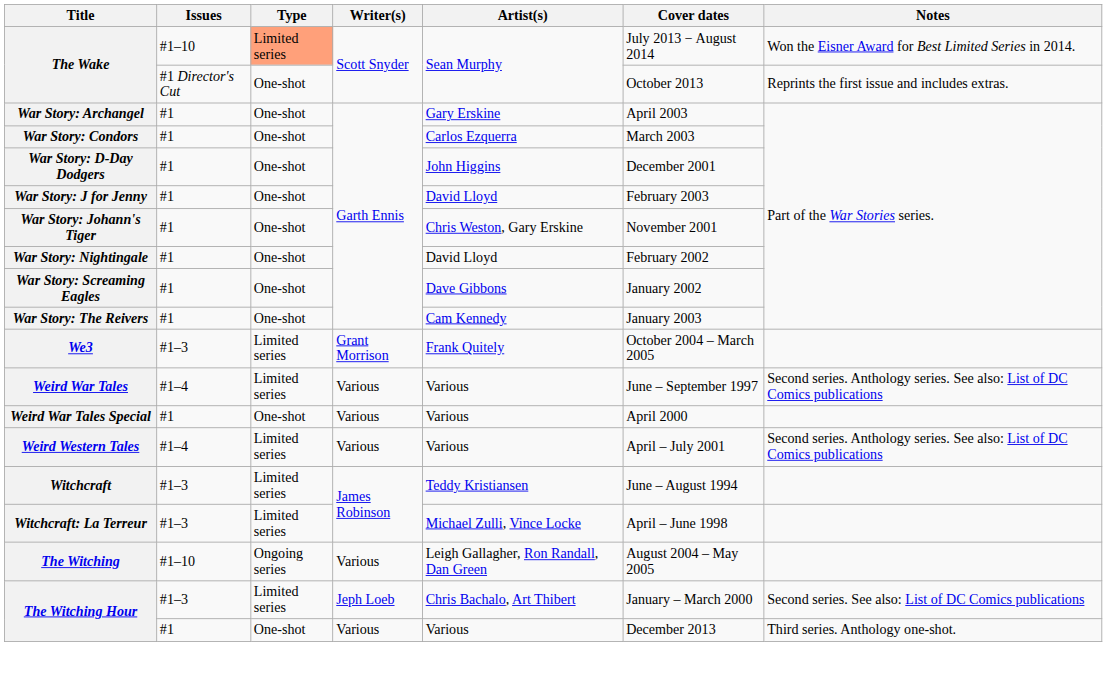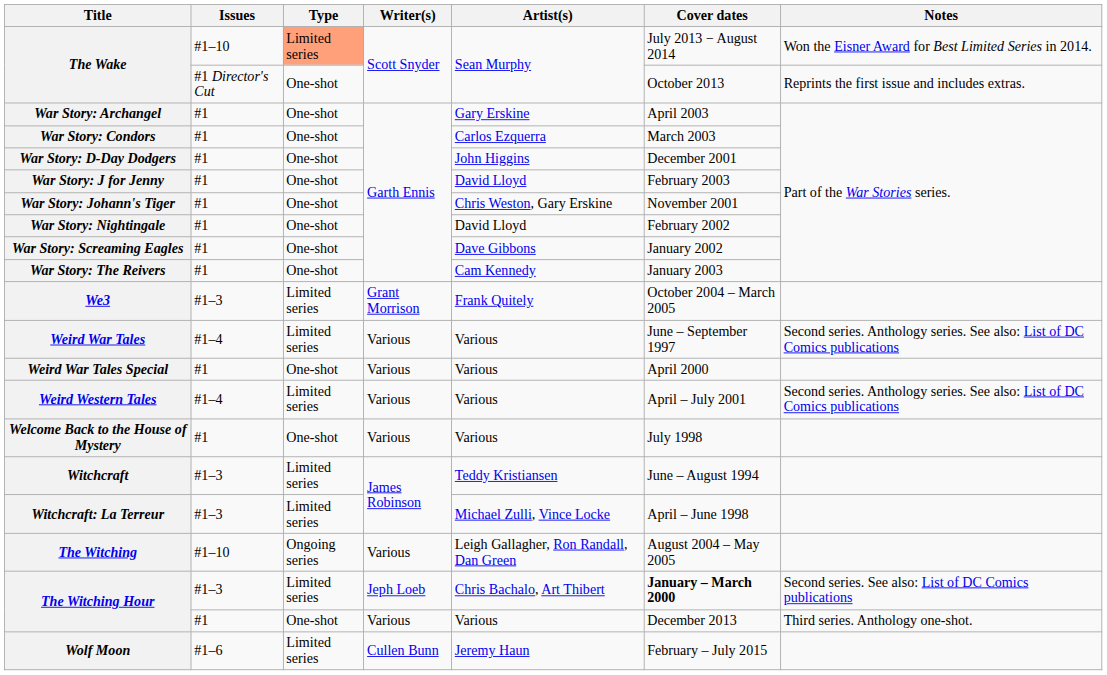 <table class="wikitable">
 <tr>
 <th>Title</th>
 <th>Issues</th>
 <th>Type</th>
 <th>Writer(s)</th>
 <th>Artist(s)</th>
 <th>Cover dates</th>
 <th>Notes</th>
 </tr>
 <tr>
 <th rowspan="2"><em>The Wake</em></th>
 <td>#1–10</td>
 <td style="background: lightsalmon;">Limited series</td>
 <td rowspan="2"><a href='#'>Scott Snyder</a></td>
 <td rowspan="2"><a href='#'>Sean Murphy</a></td>
 <td>July 2013 − August 2014</td>
 <td>Won the <a href='#'>Eisner Award</a> for <em>Best Limited Series</em> in 2014.</td>
 </tr>
 <tr>
 <td>#1 <em>Director's Cut</em></td>
 <td>One-shot</td>
 <td>October 2013</td>
 <td>Reprints the first issue and includes extras.</td>
 </tr>
 <tr>
 <th><em>War Story: Archangel</em></th>
 <td>#1</td>
 <td>One-shot</td>
 <td rowspan="8"><a href='#'>Garth Ennis</a></td>
 <td><a href='#'>Gary Erskine</a></td>
 <td>April 2003</td>
 <td rowspan="8">Part of the <em><a href='#'>War Stories</a></em> series.</td>
 </tr>
 <tr>
 <th><em>War Story: Condors</em></th>
 <td>#1</td>
 <td>One-shot</td>
 <td><a href='#'>Carlos Ezquerra</a></td>
 <td>March 2003</td>
 </tr>
 <tr>
 <th><em>War Story: D-Day Dodgers</em></th>
 <td>#1</td>
 <td>One-shot</td>
 <td><a href='#'>John Higgins</a></td>
 <td>December 2001</td>
 </tr>
 <tr>
 <th><em>War Story: J for Jenny</em></th>
 <td>#1</td>
 <td>One-shot</td>
 <td><a href='#'>David Lloyd</a></td>
 <td>February 2003</td>
 </tr>
 <tr>
 <th><em>War Story: Johann's Tiger</em></th>
 <td>#1</td>
 <td>One-shot</td>
 <td><a href='#'>Chris Weston</a>, Gary Erskine</td>
 <td>November 2001</td>
 </tr>
 <tr>
 <th><em>War Story: Nightingale</em></th>
 <td>#1</td>
 <td>One-shot</td>
 <td>David Lloyd</td>
 <td>February 2002</td>
 </tr>
 <tr>
 <th><em>War Story: Screaming Eagles</em></th>
 <td>#1</td>
 <td>One-shot</td>
 <td><a href='#'>Dave Gibbons</a></td>
 <td>January 2002</td>
 </tr>
 <tr>
 <th><em>War Story: The Reivers</em></th>
 <td>#1</td>
 <td>One-shot</td>
 <td><a href='#'>Cam Kennedy</a></td>
 <td>January 2003</td>
 </tr>
 <tr>
 <th><em><a href='#'>We3</a></em></th>
 <td>#1–3</td>
 <td>Limited series</td>
 <td><a href='#'>Grant Morrison</a></td>
 <td><a href='#'>Frank Quitely</a></td>
 <td>October 2004 – March 2005</td>
 <td></td>
 </tr>
 <tr>
 <th><em><a href='#'>Weird War Tales</a></em></th>
 <td>#1–4</td>
 <td>Limited series</td>
 <td>Various</td>
 <td>Various</td>
 <td>June – September 1997</td>
 <td>Second series. Anthology series. See also: <a href='#'>List of DC Comics publications</a></td>
 </tr>
 <tr>
 <th><em>Weird War Tales Special</em></th>
 <td>#1</td>
 <td>One-shot</td>
 <td>Various</td>
 <td>Various</td>
 <td>April 2000</td>
 <td></td>
 </tr>
 <tr>
 <th><em><a href='#'>Weird Western Tales</a></em></th>
 <td>#1–4</td>
 <td>Limited series</td>
 <td>Various</td>
 <td>Various</td>
 <td>April – July 2001</td>
 <td>Second series. Anthology series. See also: <a href='#'>List of DC Comics publications</a></td>
 </tr>
 <tr>
+<th><em>Welcome Back to the House of Mystery</em></th>
+<td>#1</td>
+<td>One-shot</td>
+<td>Various</td>
+<td>Various</td>
+<td>July 1998</td>
+<td></td>
+</tr>
+<tr>
 <th><em>Witchcraft</em></th>
 <td>#1–3</td>
 <td>Limited series</td>
 <td rowspan="2"><a href='#'>James Robinson</a></td>
 <td><a href='#'>Teddy Kristiansen</a></td>
 <td>June – August 1994</td>
 <td></td>
 </tr>
 <tr>
 <th><em>Witchcraft: La Terreur</em></th>
 <td>#1–3</td>
 <td>Limited series</td>
 <td><a href='#'>Michael Zulli</a>, <a href='#'>Vince Locke</a></td>
 <td>April – June 1998</td>
 <td></td>
 </tr>
 <tr>
 <th><em><a href='#'>The Witching</a></em></th>
 <td>#1–10</td>
 <td>Ongoing series</td>
 <td>Various</td>
 <td>Leigh Gallagher, <a href='#'>Ron Randall</a>, <a href='#'>Dan Green</a></td>
 <td>August 2004 – May 2005</td>
 <td></td>
 </tr>
 <tr>
 <th rowspan="2"><em><a href='#'>The Witching Hour</a></em></th>
 <td>#1–3</td>
 <td>Limited series</td>
 <td><a href='#'>Jeph Loeb</a></td>
 <td><a href='#'>Chris Bachalo</a>, <a href='#'>Art Thibert</a></td>
-<td>January – March 2000</td>
+<td><strong>January – March 2000</strong></td>
 <td>Second series. See also: <a href='#'>List of DC Comics publications</a></td>
 </tr>
 <tr>
 <td>#1</td>
 <td>One-shot</td>
 <td>Various</td>
 <td>Various</td>
 <td>December 2013</td>
 <td>Third series. Anthology one-shot.</td>
 </tr>
+<tr>
+<th><em>Wolf Moon</em></th>
+<td>#1–6</td>
+<td>Limited series</td>
+<td><a href='#'>Cullen Bunn</a></td>
+<td><a href='#'>Jeremy Haun</a></td>
+<td>February – July 2015</td>
+<td></td>
+</tr>
 </table>
